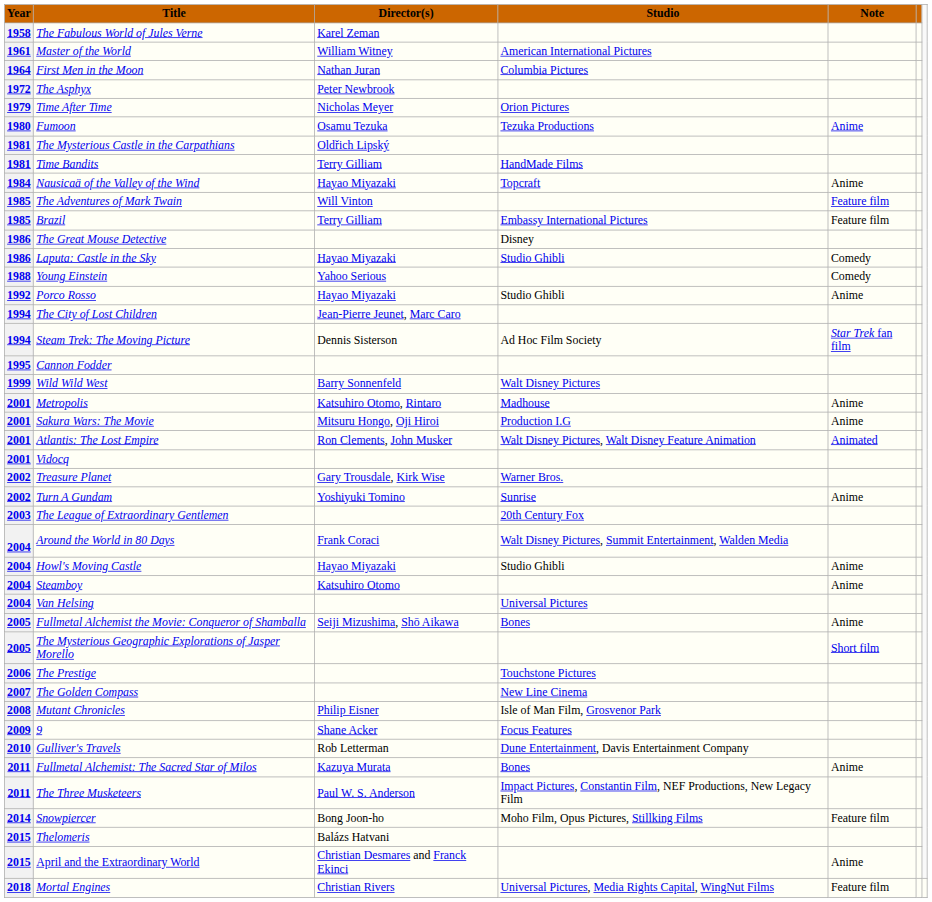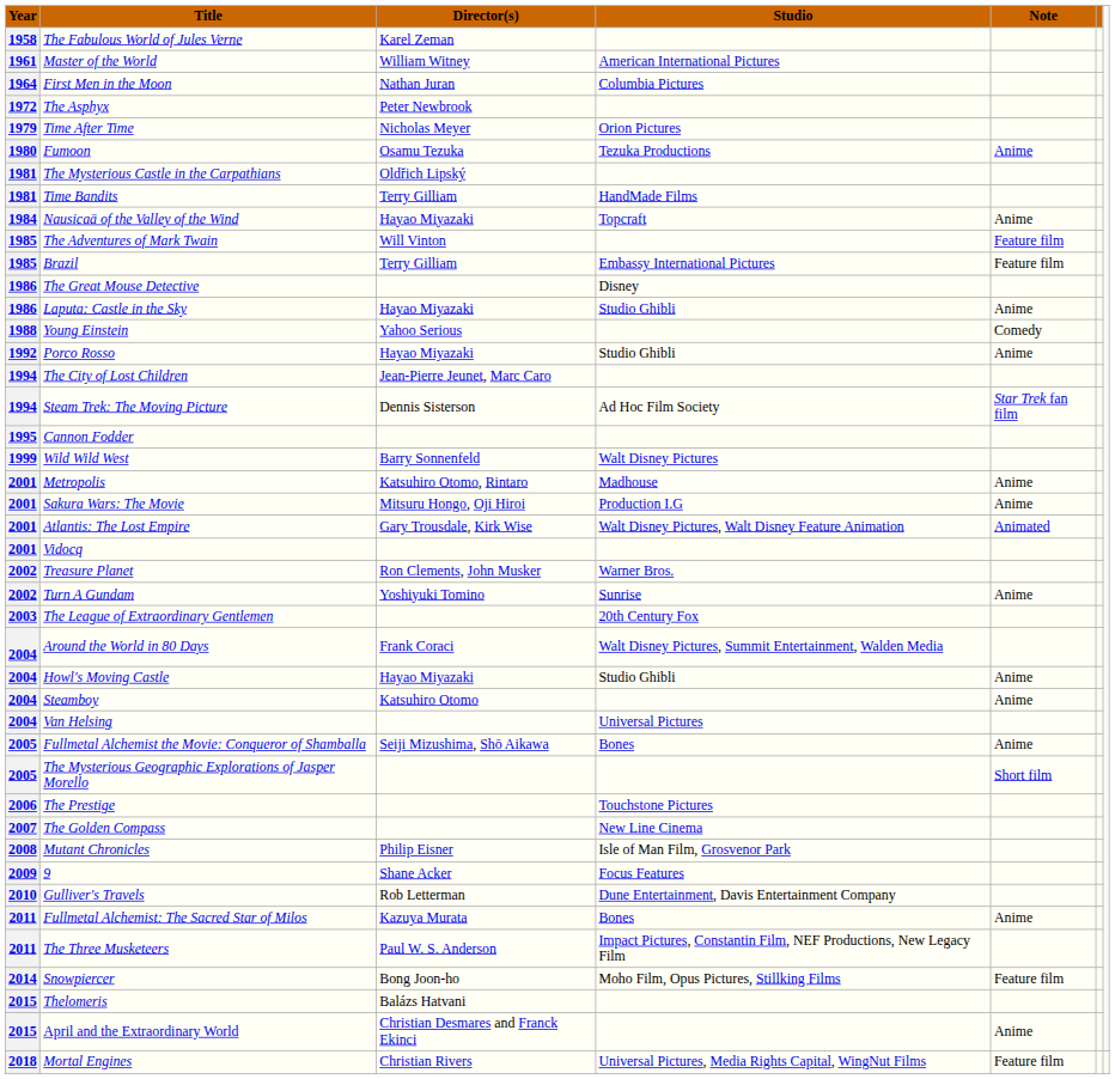 <table class="sortable wikitable">
 <tr>
 <th style="background:#c60; width=9%">Year</th>
 <th style="background:#c60; width=25%">Title</th>
 <th style="background:#c60; width=25%">Director(s)</th>
 <th style="background:#c60; width=10%">Studio</th>
 <th style="background:#c60; width=3%">Note</th>
 <th style="background:#c60; width=3%" class="unsortable"></th>
 </tr>
 <tr style="background:#fffff6">
 <th style="text-align:center;"><a href='#'>1958</a></th>
 <td><em><a href='#'>The Fabulous World of Jules Verne</a></em></td>
 <td><a href='#'>Karel Zeman</a></td>
 <td></td>
 <td></td>
 <td style="text-align:center;"></td>
 </tr>
 <tr style="background:#fffff6">
 <th style="text-align:center;"><a href='#'>1961</a></th>
 <td><em><a href='#'>Master of the World</a></em></td>
 <td><a href='#'>William Witney</a></td>
 <td><a href='#'>American International Pictures</a></td>
 <td></td>
 <td style="text-align:center;"></td>
 </tr>
 <tr style="background:#fffff6">
 <th style="text-align:center;"><a href='#'>1964</a></th>
 <td><em><a href='#'>First Men in the Moon</a></em></td>
 <td><a href='#'>Nathan Juran</a></td>
 <td><a href='#'>Columbia Pictures</a></td>
 <td></td>
 <td style="text-align:center;"></td>
 </tr>
 <tr style="background:#fffff6">
 <th style="text-align:center;"><a href='#'>1972</a></th>
 <td><em><a href='#'>The Asphyx</a></em></td>
 <td><a href='#'>Peter Newbrook</a></td>
 <td></td>
 <td></td>
 <td style="text-align:center;"></td>
 </tr>
 <tr style="background:#fffff6">
 <th style="text-align:center;"><a href='#'>1979</a></th>
 <td><em><a href='#'>Time After Time</a></em></td>
 <td><a href='#'>Nicholas Meyer</a></td>
 <td><a href='#'>Orion Pictures</a></td>
 <td></td>
 <td style="text-align:center;"></td>
 </tr>
 <tr style="background:#fffff6">
 <th style="text-align:center;"><a href='#'>1980</a></th>
 <td><em><a href='#'>Fumoon</a></em></td>
 <td><a href='#'>Osamu Tezuka</a></td>
 <td><a href='#'>Tezuka Productions</a></td>
 <td><a href='#'>Anime</a></td>
 <td style="text-align:center;"></td>
 </tr>
 <tr style="background:#fffff6">
 <th style="text-align:center;"><a href='#'>1981</a></th>
 <td><em><a href='#'>The Mysterious Castle in the Carpathians</a></em></td>
 <td><a href='#'>Oldřich Lipský</a></td>
 <td></td>
 <td></td>
 <td style="text-align:center;"></td>
 </tr>
 <tr style="background:#fffff6">
 <th><a href='#'>1981</a></th>
 <td><em><a href='#'>Time Bandits</a></em></td>
 <td><a href='#'>Terry Gilliam</a></td>
 <td><a href='#'>HandMade Films</a></td>
 <td></td>
 <td style="text-align:center;"></td>
 </tr>
 <tr style="background:#fffff6">
 <th style="text-align:center;"><a href='#'>1984</a></th>
 <td><em><a href='#'>Nausicaä of the Valley of the Wind</a></em></td>
 <td><a href='#'>Hayao Miyazaki</a></td>
 <td><a href='#'>Topcraft</a></td>
 <td>Anime</td>
 <td style="text-align:center;"></td>
 </tr>
 <tr style="background:#fffff6">
 <th><a href='#'>1985</a></th>
 <td><em><a href='#'>The Adventures of Mark Twain</a></em></td>
 <td><a href='#'>Will Vinton</a></td>
 <td></td>
 <td><a href='#'>Feature film</a></td>
 <td style="text-align:center;"></td>
 </tr>
 <tr style="background:#fffff6">
 <th><a href='#'>1985</a></th>
 <td><em><a href='#'>Brazil</a></em></td>
 <td><a href='#'>Terry Gilliam</a></td>
 <td><a href='#'>Embassy International Pictures</a></td>
 <td>Feature film</td>
 <td style="text-align:center;"></td>
 </tr>
 <tr style="background:#fffff6">
 <th style="text-align:center;"><a href='#'>1986</a></th>
 <td><em><a href='#'>The Great Mouse Detective</a></em></td>
 <td></td>
 <td>Disney</td>
 <td></td>
 <td style="text-align:center;"></td>
 </tr>
 <tr style="background:#fffff6">
 <th style="text-align:center;"><a href='#'>1986</a></th>
 <td><em><a href='#'>Laputa: Castle in the Sky</a></em></td>
 <td><a href='#'>Hayao Miyazaki</a></td>
 <td><a href='#'>Studio Ghibli</a></td>
-<td>Comedy</td>
+<td>Anime</td>
 <td style="text-align:center;"></td>
 </tr>
 <tr style="background:#fffff6">
 <th style="text-align:center;"><a href='#'>1988</a></th>
 <td><em><a href='#'>Young Einstein</a></em></td>
 <td><a href='#'>Yahoo Serious</a></td>
 <td></td>
 <td>Comedy</td>
 <td style="text-align:center;"></td>
 </tr>
 <tr style="background:#fffff6">
 <th style="text-align:center;"><a href='#'>1992</a></th>
 <td><em><a href='#'>Porco Rosso</a></em></td>
 <td><a href='#'>Hayao Miyazaki</a></td>
 <td>Studio Ghibli</td>
 <td>Anime</td>
 <td style="text-align:center;"></td>
 </tr>
 <tr style="background:#fffff6">
 <th style="text-align:center;"><a href='#'>1994</a></th>
 <td><em><a href='#'>The City of Lost Children</a></em></td>
 <td><a href='#'>Jean-Pierre Jeunet</a>, <a href='#'>Marc Caro</a></td>
 <td></td>
 <td></td>
 <td></td>
 </tr>
 <tr style="background:#fffff6">
 <th style="text-align:center;"><a href='#'>1994</a></th>
 <td><em><a href='#'>Steam Trek: The Moving Picture</a></em></td>
 <td>Dennis Sisterson</td>
 <td>Ad Hoc Film Society</td>
 <td><a href='#'><em>Star Trek</em> fan film</a></td>
 <td style="text-align:center;"></td>
 </tr>
 <tr style="background:#fffff6">
 <th style="text-align:center;"><a href='#'>1995</a></th>
 <td><em><a href='#'>Cannon Fodder</a></em></td>
 <td></td>
 <td></td>
 <td></td>
 <td style="text-align:center;"></td>
 </tr>
 <tr style="background:#fffff6">
 <th style="text-align:center;"><a href='#'>1999</a></th>
 <td><em><a href='#'>Wild Wild West</a></em></td>
 <td><a href='#'>Barry Sonnenfeld</a></td>
 <td><a href='#'>Walt Disney Pictures</a></td>
 <td></td>
 <td style="text-align:center;"></td>
 </tr>
 <tr style="background:#fffff6">
 <th style="text-align:center;"><a href='#'>2001</a></th>
 <td><em><a href='#'>Metropolis</a></em></td>
 <td><a href='#'>Katsuhiro Otomo</a>, <a href='#'>Rintaro</a></td>
 <td><a href='#'>Madhouse</a></td>
 <td>Anime</td>
 <td style="text-align:center;"></td>
 </tr>
 <tr style="background:#fffff6">
 <th style="text-align:center;"><a href='#'>2001</a></th>
 <td><em><a href='#'>Sakura Wars: The Movie</a></em></td>
 <td><a href='#'>Mitsuru Hongo</a>, <a href='#'>Oji Hiroi</a></td>
 <td><a href='#'>Production I.G</a></td>
 <td>Anime</td>
 <td style="text-align:center;"></td>
 </tr>
 <tr style="background:#fffff6">
 <th style="text-align:center;"><a href='#'>2001</a></th>
 <td><em><a href='#'>Atlantis: The Lost Empire</a></em></td>
-<td><a href='#'>Ron Clements</a>, <a href='#'>John Musker</a></td>
+<td><a href='#'>Gary Trousdale</a>, <a href='#'>Kirk Wise</a></td>
 <td><a href='#'>Walt Disney Pictures</a>, <a href='#'>Walt Disney Feature Animation</a></td>
 <td><a href='#'>Animated</a></td>
 <td style="text-align:center;"></td>
 </tr>
 <tr style="background:#fffff6">
 <th style="text-align:center;"><a href='#'>2001</a></th>
 <td><em><a href='#'>Vidocq</a></em></td>
 <td></td>
 <td></td>
 <td></td>
 <td style="text-align:center;"></td>
 </tr>
 <tr style="background:#fffff6">
 <th style="text-align:center;"><a href='#'>2002</a></th>
 <td><em><a href='#'>Treasure Planet</a></em></td>
-<td><a href='#'>Gary Trousdale</a>, <a href='#'>Kirk Wise</a></td>
+<td><a href='#'>Ron Clements</a>, <a href='#'>John Musker</a></td>
 <td><a href='#'>Warner Bros.</a></td>
 <td></td>
 <td style="text-align:center;"></td>
 </tr>
 <tr style="background:#fffff6">
 <th style="text-align:center;"><a href='#'>2002</a></th>
 <td><em><a href='#'>Turn A Gundam</a></em></td>
 <td><a href='#'>Yoshiyuki Tomino</a></td>
 <td><a href='#'>Sunrise</a></td>
 <td>Anime</td>
 <td style="text-align:center;"></td>
 </tr>
 <tr style="background:#fffff6">
 <th style="text-align:center;"><a href='#'>2003</a></th>
 <td><em><a href='#'>The League of Extraordinary Gentlemen</a></em></td>
 <td></td>
 <td><a href='#'>20th Century Fox</a></td>
 <td></td>
 <td style="text-align:center;"></td>
 </tr>
 <tr style="background:#fffff6">
 <th style="text-align:center;"><br><a href='#'>2004</a></th>
 <td><em><a href='#'>Around the World in 80 Days</a></em></td>
 <td><a href='#'>Frank Coraci</a></td>
 <td><a href='#'>Walt Disney Pictures</a>, <a href='#'>Summit Entertainment</a>, <a href='#'>Walden Media</a></td>
 <td></td>
 <td style="text-align:center;"></td>
 </tr>
 <tr style="background:#fffff6">
 <th style="text-align:center;"><a href='#'>2004</a></th>
 <td><em><a href='#'>Howl's Moving Castle</a></em></td>
 <td><a href='#'>Hayao Miyazaki</a></td>
 <td>Studio Ghibli</td>
 <td>Anime</td>
 <td style="text-align:center;"></td>
 </tr>
 <tr style="background:#fffff6">
 <th style="text-align:center;"><a href='#'>2004</a></th>
 <td><em><a href='#'>Steamboy</a></em></td>
 <td><a href='#'>Katsuhiro Otomo</a></td>
 <td></td>
 <td>Anime</td>
 <td style="text-align:center;"></td>
 </tr>
 <tr style="background:#fffff6">
 <th style="text-align:center;"><a href='#'>2004</a></th>
 <td><em><a href='#'>Van Helsing</a></em></td>
 <td></td>
 <td><a href='#'>Universal Pictures</a></td>
 <td></td>
 <td style="text-align:center;"></td>
 </tr>
 <tr style="background:#fffff6">
 <th style="text-align:center;"><a href='#'>2005</a></th>
 <td><em><a href='#'>Fullmetal Alchemist the Movie: Conqueror of Shamballa</a></em></td>
 <td><a href='#'>Seiji Mizushima</a>, <a href='#'>Shō Aikawa</a></td>
 <td><a href='#'>Bones</a></td>
 <td>Anime</td>
 <td style="text-align:center;"></td>
 </tr>
 <tr style="background:#fffff6">
 <th style="text-align:center;"><a href='#'>2005</a></th>
 <td><em><a href='#'>The Mysterious Geographic Explorations of Jasper Morello</a></em></td>
 <td></td>
 <td></td>
 <td><a href='#'>Short film</a></td>
 <td style="text-align:center;"></td>
 </tr>
 <tr style="background:#fffff6">
 <th style="text-align:center;"><a href='#'>2006</a></th>
 <td><em><a href='#'>The Prestige</a></em></td>
 <td></td>
 <td><a href='#'>Touchstone Pictures</a></td>
 <td></td>
 <td style="text-align:center;"></td>
 </tr>
 <tr style="background:#fffff6">
 <th style="text-align:center;"><a href='#'>2007</a></th>
 <td><em><a href='#'>The Golden Compass</a></em></td>
 <td></td>
 <td><a href='#'>New Line Cinema</a></td>
 <td></td>
 <td style="text-align:center;"></td>
 </tr>
 <tr style="background:#fffff6">
 <th style="text-align:center;"><a href='#'>2008</a></th>
 <td><em><a href='#'>Mutant Chronicles</a></em></td>
 <td><a href='#'>Philip Eisner</a></td>
 <td>Isle of Man Film, <a href='#'>Grosvenor Park</a></td>
 <td></td>
 <td style="text-align:center;"></td>
 </tr>
 <tr style="background:#fffff6">
 <th style="text-align:center;"><a href='#'>2009</a></th>
 <td><em><a href='#'>9</a></em></td>
 <td><a href='#'>Shane Acker</a></td>
 <td><a href='#'>Focus Features</a></td>
 <td></td>
 <td style="text-align:center;"></td>
 </tr>
 <tr style="background:#fffff6">
 <th style="text-align:center;"><a href='#'>2010</a></th>
 <td><em><a href='#'>Gulliver's Travels</a></em></td>
 <td>Rob Letterman</td>
 <td><a href='#'>Dune Entertainment</a>, Davis Entertainment Company</td>
 <td></td>
 <td></td>
 </tr>
 <tr style="background:#fffff6">
 <th style="text-align:center;"><a href='#'>2011</a></th>
 <td><em><a href='#'>Fullmetal Alchemist: The Sacred Star of Milos</a></em></td>
 <td><a href='#'>Kazuya Murata</a></td>
 <td><a href='#'>Bones</a></td>
 <td>Anime</td>
 <td style="text-align:center;"></td>
 </tr>
 <tr style="background:#fffff6">
 <th style="text-align:center;"><a href='#'>2011</a></th>
 <td><em><a href='#'>The Three Musketeers</a></em></td>
 <td><a href='#'>Paul W. S. Anderson</a></td>
 <td><a href='#'>Impact Pictures</a>, <a href='#'>Constantin Film</a>, NEF Productions, New Legacy Film</td>
 <td></td>
 <td style="text-align:center;"></td>
 </tr>
 <tr style="background:#fffff6">
 <th><a href='#'>2014</a></th>
 <td><em><a href='#'>Snowpiercer</a></em></td>
 <td>Bong Joon-ho</td>
 <td>Moho Film, Opus Pictures, <a href='#'>Stillking Films</a></td>
 <td>Feature film</td>
 <td style="text-align:center;"></td>
 </tr>
 <tr style="background:#fffff6">
 <th style="text-align:center;"><a href='#'>2015</a></th>
 <td><em><a href='#'>Thelomeris</a></em></td>
 <td>Balázs Hatvani</td>
 <td></td>
 <td></td>
 <td style="text-align:center;"></td>
 </tr>
 <tr style="background:#fffff6">
 <th style="text-align:center;"><a href='#'>2015</a></th>
 <td><a href='#'>April and the Extraordinary World</a></td>
 <td><a href='#'>Christian Desmares</a> and <a href='#'>Franck Ekinci</a></td>
 <td></td>
 <td>Anime</td>
 <td></td>
 </tr>
 <tr style="background:#fffff6">
 <th style="text-align:center;"><a href='#'>2018</a></th>
 <td><em><a href='#'>Mortal Engines</a></em></td>
 <td><a href='#'>Christian Rivers</a></td>
 <td><a href='#'>Universal Pictures</a>, <a href='#'>Media Rights Capital</a>, <a href='#'>WingNut Films</a></td>
 <td>Feature film</td>
 <td style="text-align:center;"></td>
 <td></td>
 </tr>
 </table>
